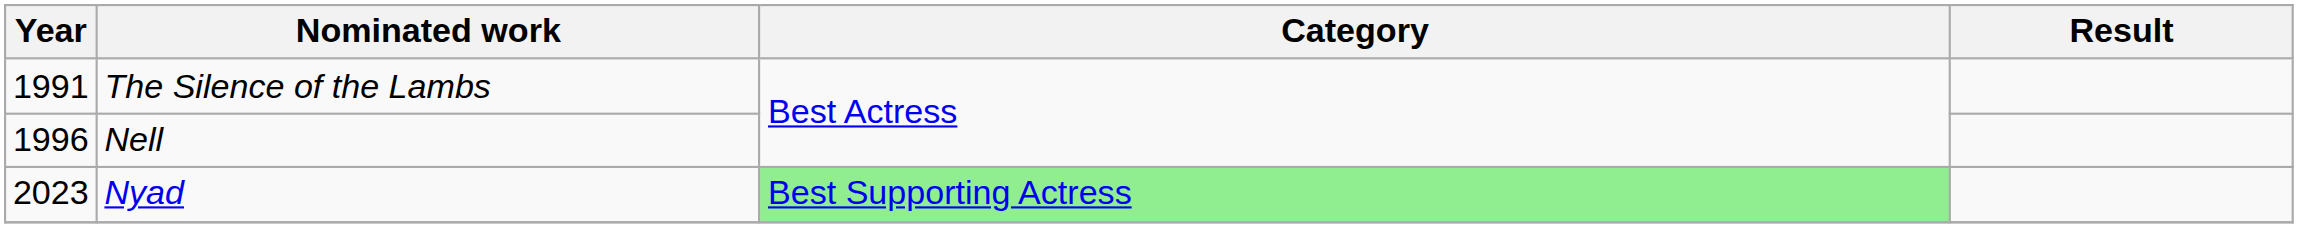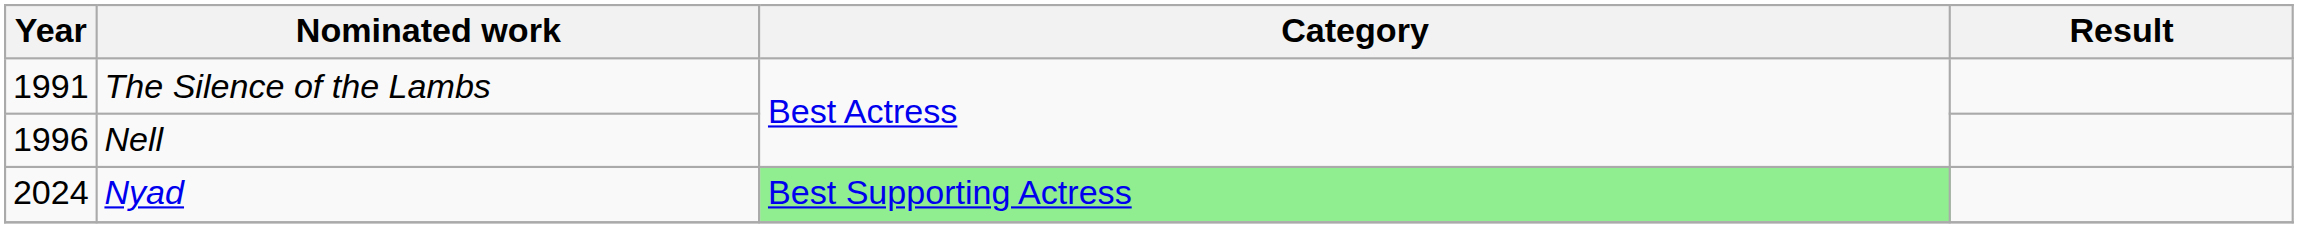 <table class=wikitable>
 <tr>
 <th width=4%>Year</th>
 <th width=29%>Nominated work</th>
 <th width=52%>Category</th>
 <th width=15%>Result</th>
 </tr>
 <tr>
 <td align=center>1991</td>
 <td><em>The Silence of the Lambs</em></td>
 <td rowspan=2><a href='#'>Best Actress</a></td>
 <td></td>
 </tr>
 <tr>
 <td align=center>1996</td>
 <td><em>Nell</em></td>
 <td></td>
 </tr>
 <tr>
-<td align=center>2023</td>
+<td align=center>2024</td>
 <td><em><a href='#'>Nyad</a></em></td>
 <td style="background: lightgreen;"><a href='#'>Best Supporting Actress</a></td>
 <td></td>
 </tr>
 <tr>
 </tr>
 </table>
